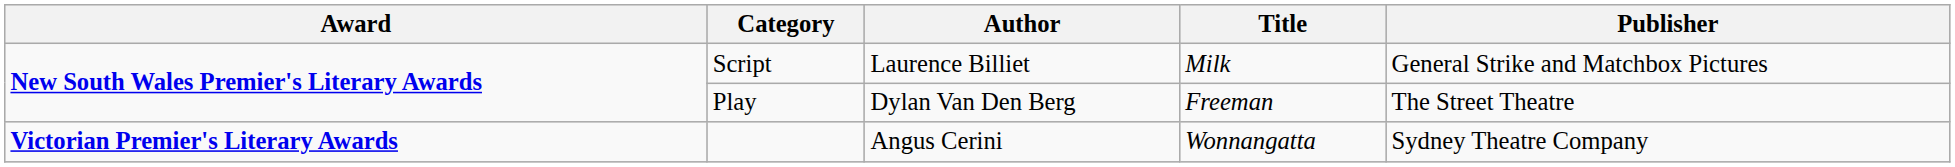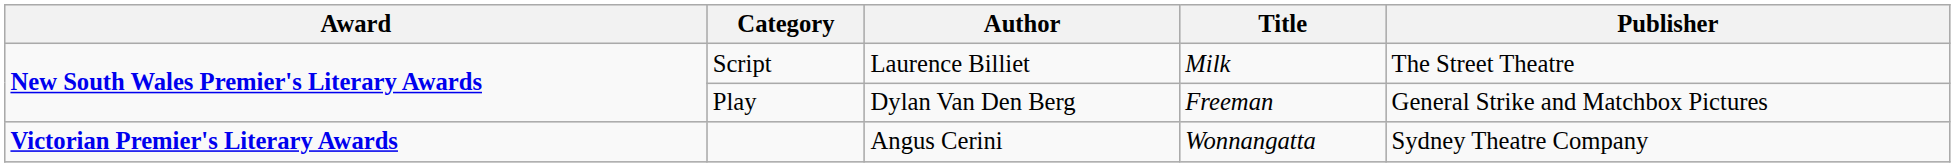 <table class="wikitable" width=100%>
 <tr>
 <th>Award</th>
 <th>Category</th>
 <th>Author</th>
 <th>Title</th>
 <th>Publisher</th>
 </tr>
 <tr>
 <td rowspan="2"><strong><a href='#'>New South Wales Premier's Literary Awards</a></strong></td>
 <td>Script</td>
 <td>Laurence Billiet</td>
 <td><em>Milk</em></td>
-<td>General Strike and Matchbox Pictures</td>
+<td>The Street Theatre</td>
 </tr>
 <tr>
 <td>Play</td>
 <td>Dylan Van Den Berg</td>
 <td><em>Freeman</em></td>
-<td>The Street Theatre</td>
+<td>General Strike and Matchbox Pictures</td>
 </tr>
 <tr>
 <td><strong><a href='#'>Victorian Premier's Literary Awards</a></strong></td>
 <td></td>
 <td>Angus Cerini</td>
 <td><em>Wonnangatta</em></td>
 <td>Sydney Theatre Company</td>
 </tr>
 </table>
